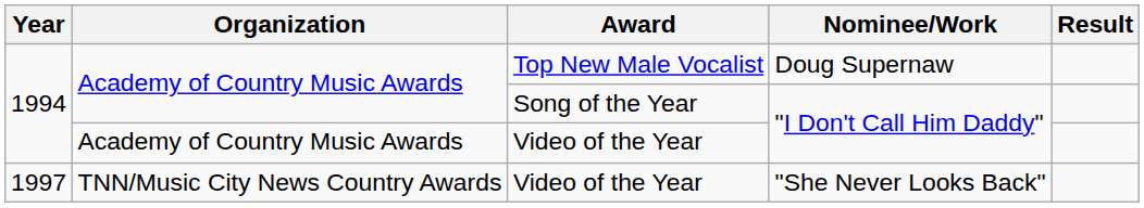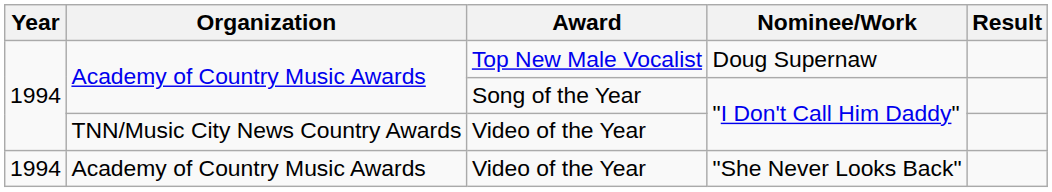 <table class="wikitable">
 <tr>
 <th>Year</th>
 <th>Organization</th>
 <th>Award</th>
 <th>Nominee/Work</th>
 <th>Result</th>
 </tr>
 <tr>
 <td rowspan=3>1994</td>
 <td rowspan=2><a href='#'>Academy of Country Music Awards</a></td>
 <td><a href='#'>Top New Male Vocalist</a></td>
 <td>Doug Supernaw</td>
 <td></td>
 </tr>
 <tr>
 <td>Song of the Year</td>
 <td rowspan=2>"<a href='#'>I Don't Call Him Daddy</a>"</td>
 <td></td>
 </tr>
 <tr>
-<td>Academy of Country Music Awards</td>
+<td>TNN/Music City News Country Awards</td>
 <td>Video of the Year</td>
 <td></td>
 </tr>
 <tr>
-<td>1997</td>
-<td>TNN/Music City News Country Awards</td>
+<td>1994</td>
+<td>Academy of Country Music Awards</td>
 <td>Video of the Year</td>
 <td>"She Never Looks Back"</td>
 <td></td>
 </tr>
 </table>
